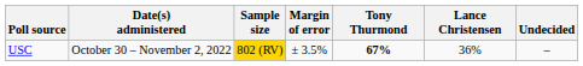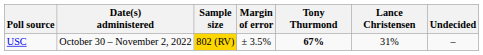 <table class="wikitable" style="font-size:90%;text-align:center;">
 <tr valign=bottom>
 <th>Poll source</th>
 <th>Date(s)<br>administered</th>
 <th>Sample<br>size</th>
 <th>Margin<br>of error</th>
 <th style="width:100px;">Tony<br>Thurmond</th>
 <th style="width:100px;">Lance<br>Christensen</th>
 <th>Undecided</th>
 </tr>
 <tr>
 <td style="text-align:left;"><a href='#'>USC</a></td>
 <td>October 30 – November 2, 2022</td>
 <td style="background: gold;">802 (RV)</td>
 <td>± 3.5%</td>
 <td><strong>67%</strong></td>
-<td>36%</td>
+<td>31%</td>
 <td>–</td>
 </tr>
 </table>
